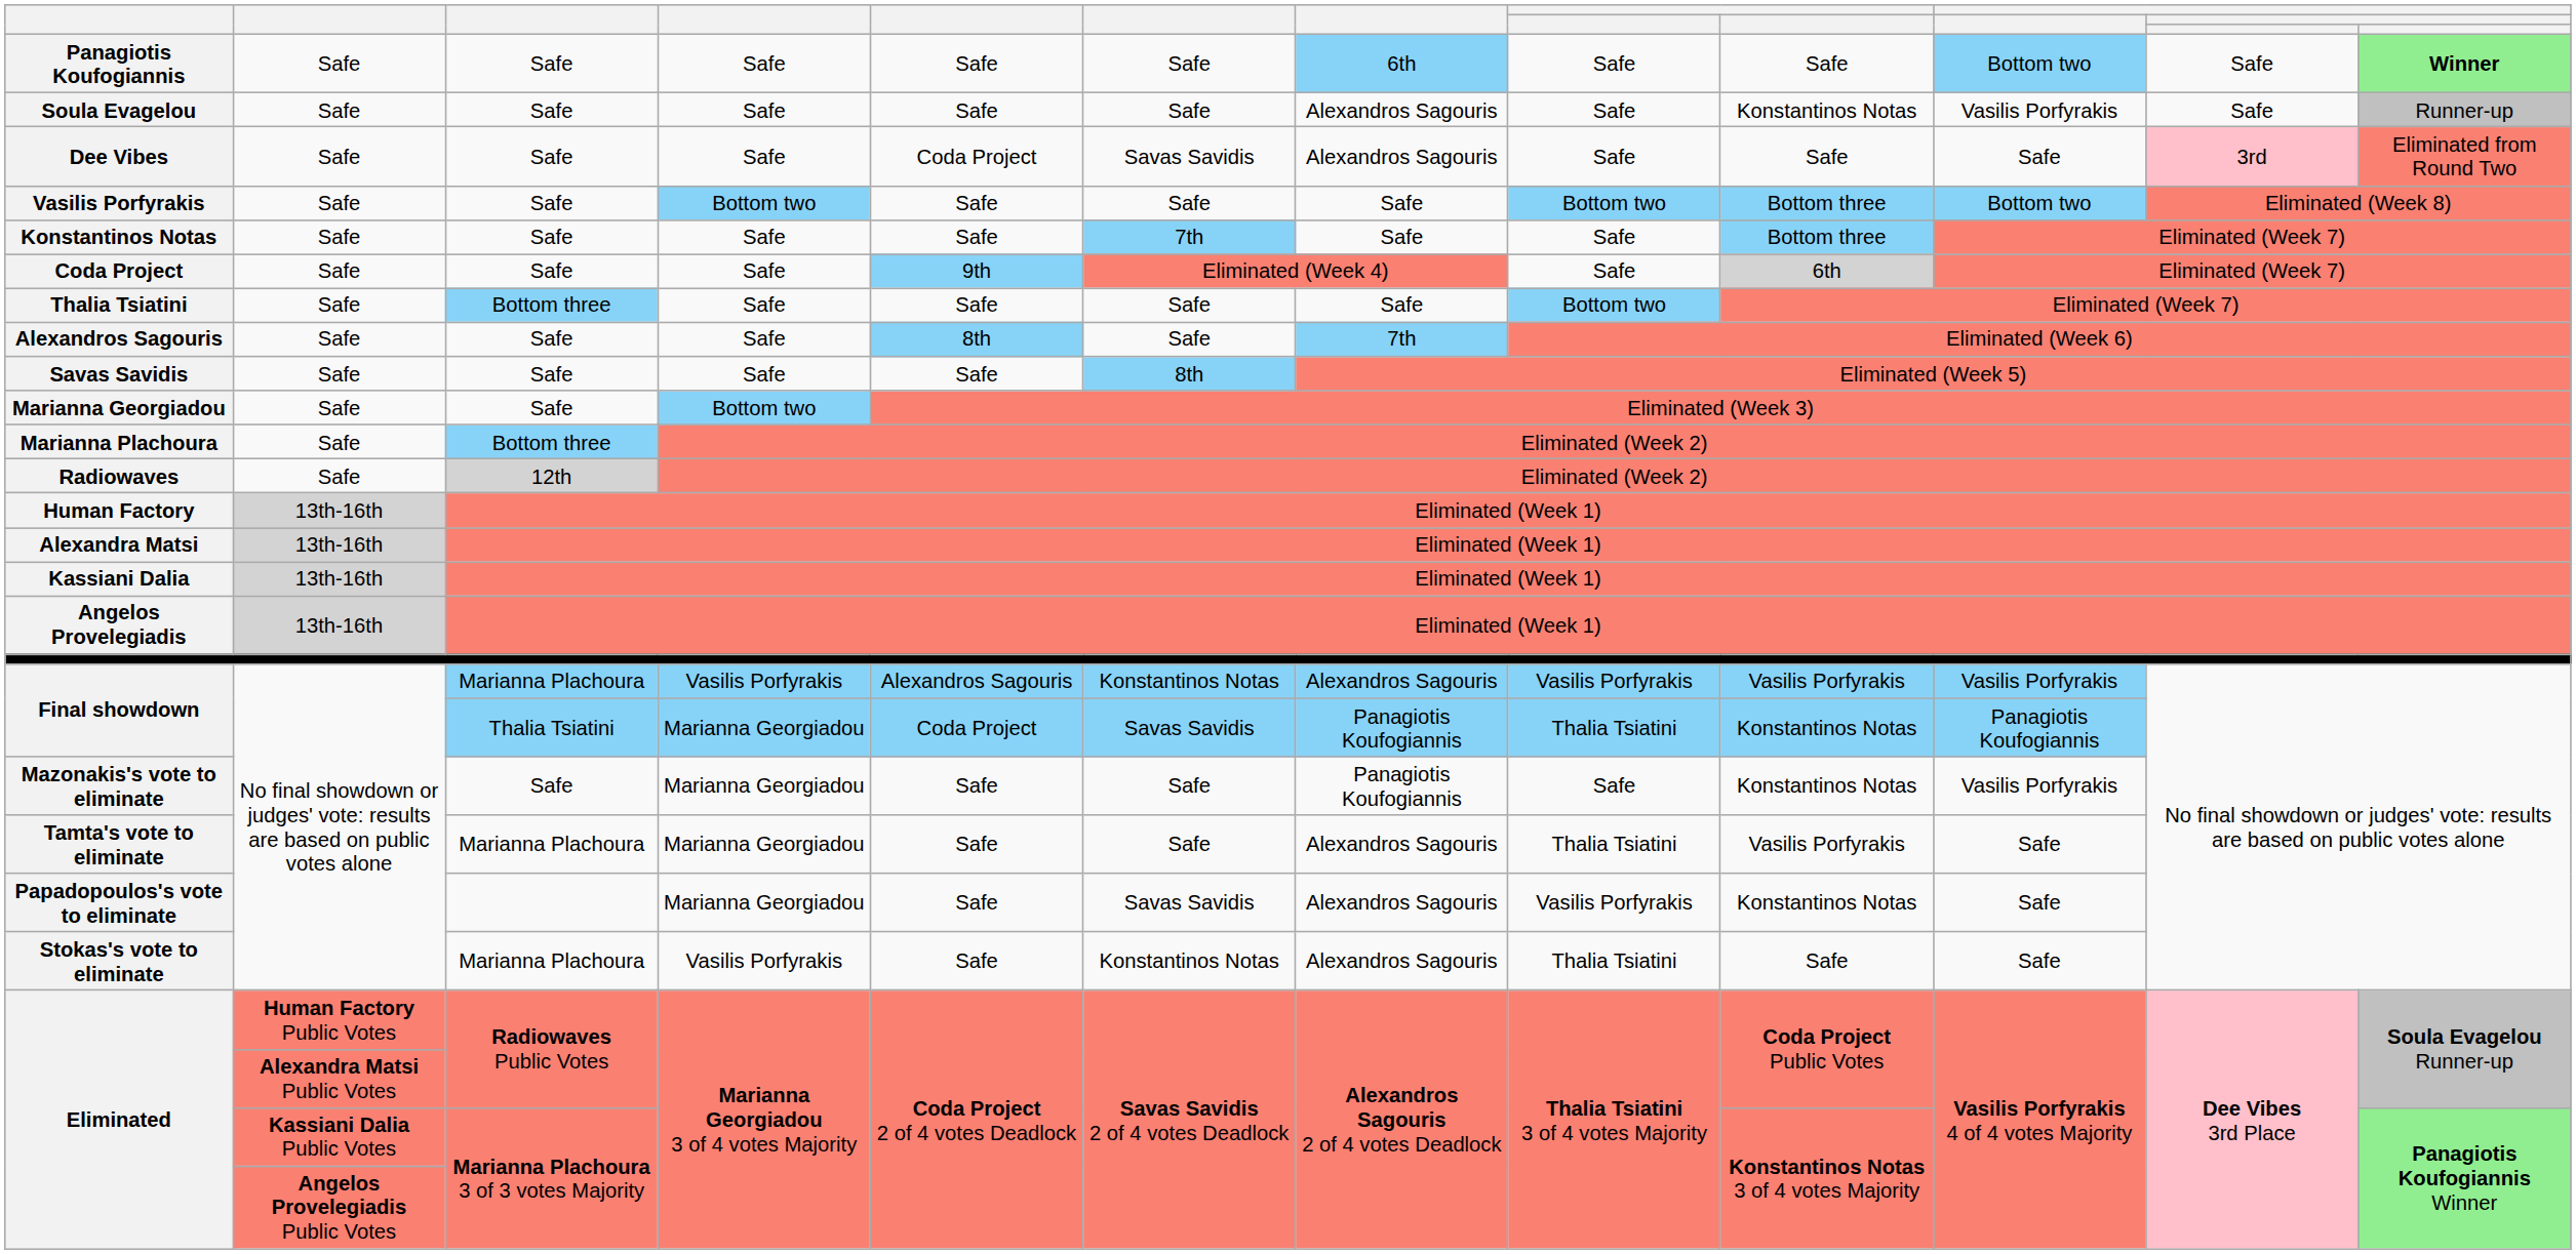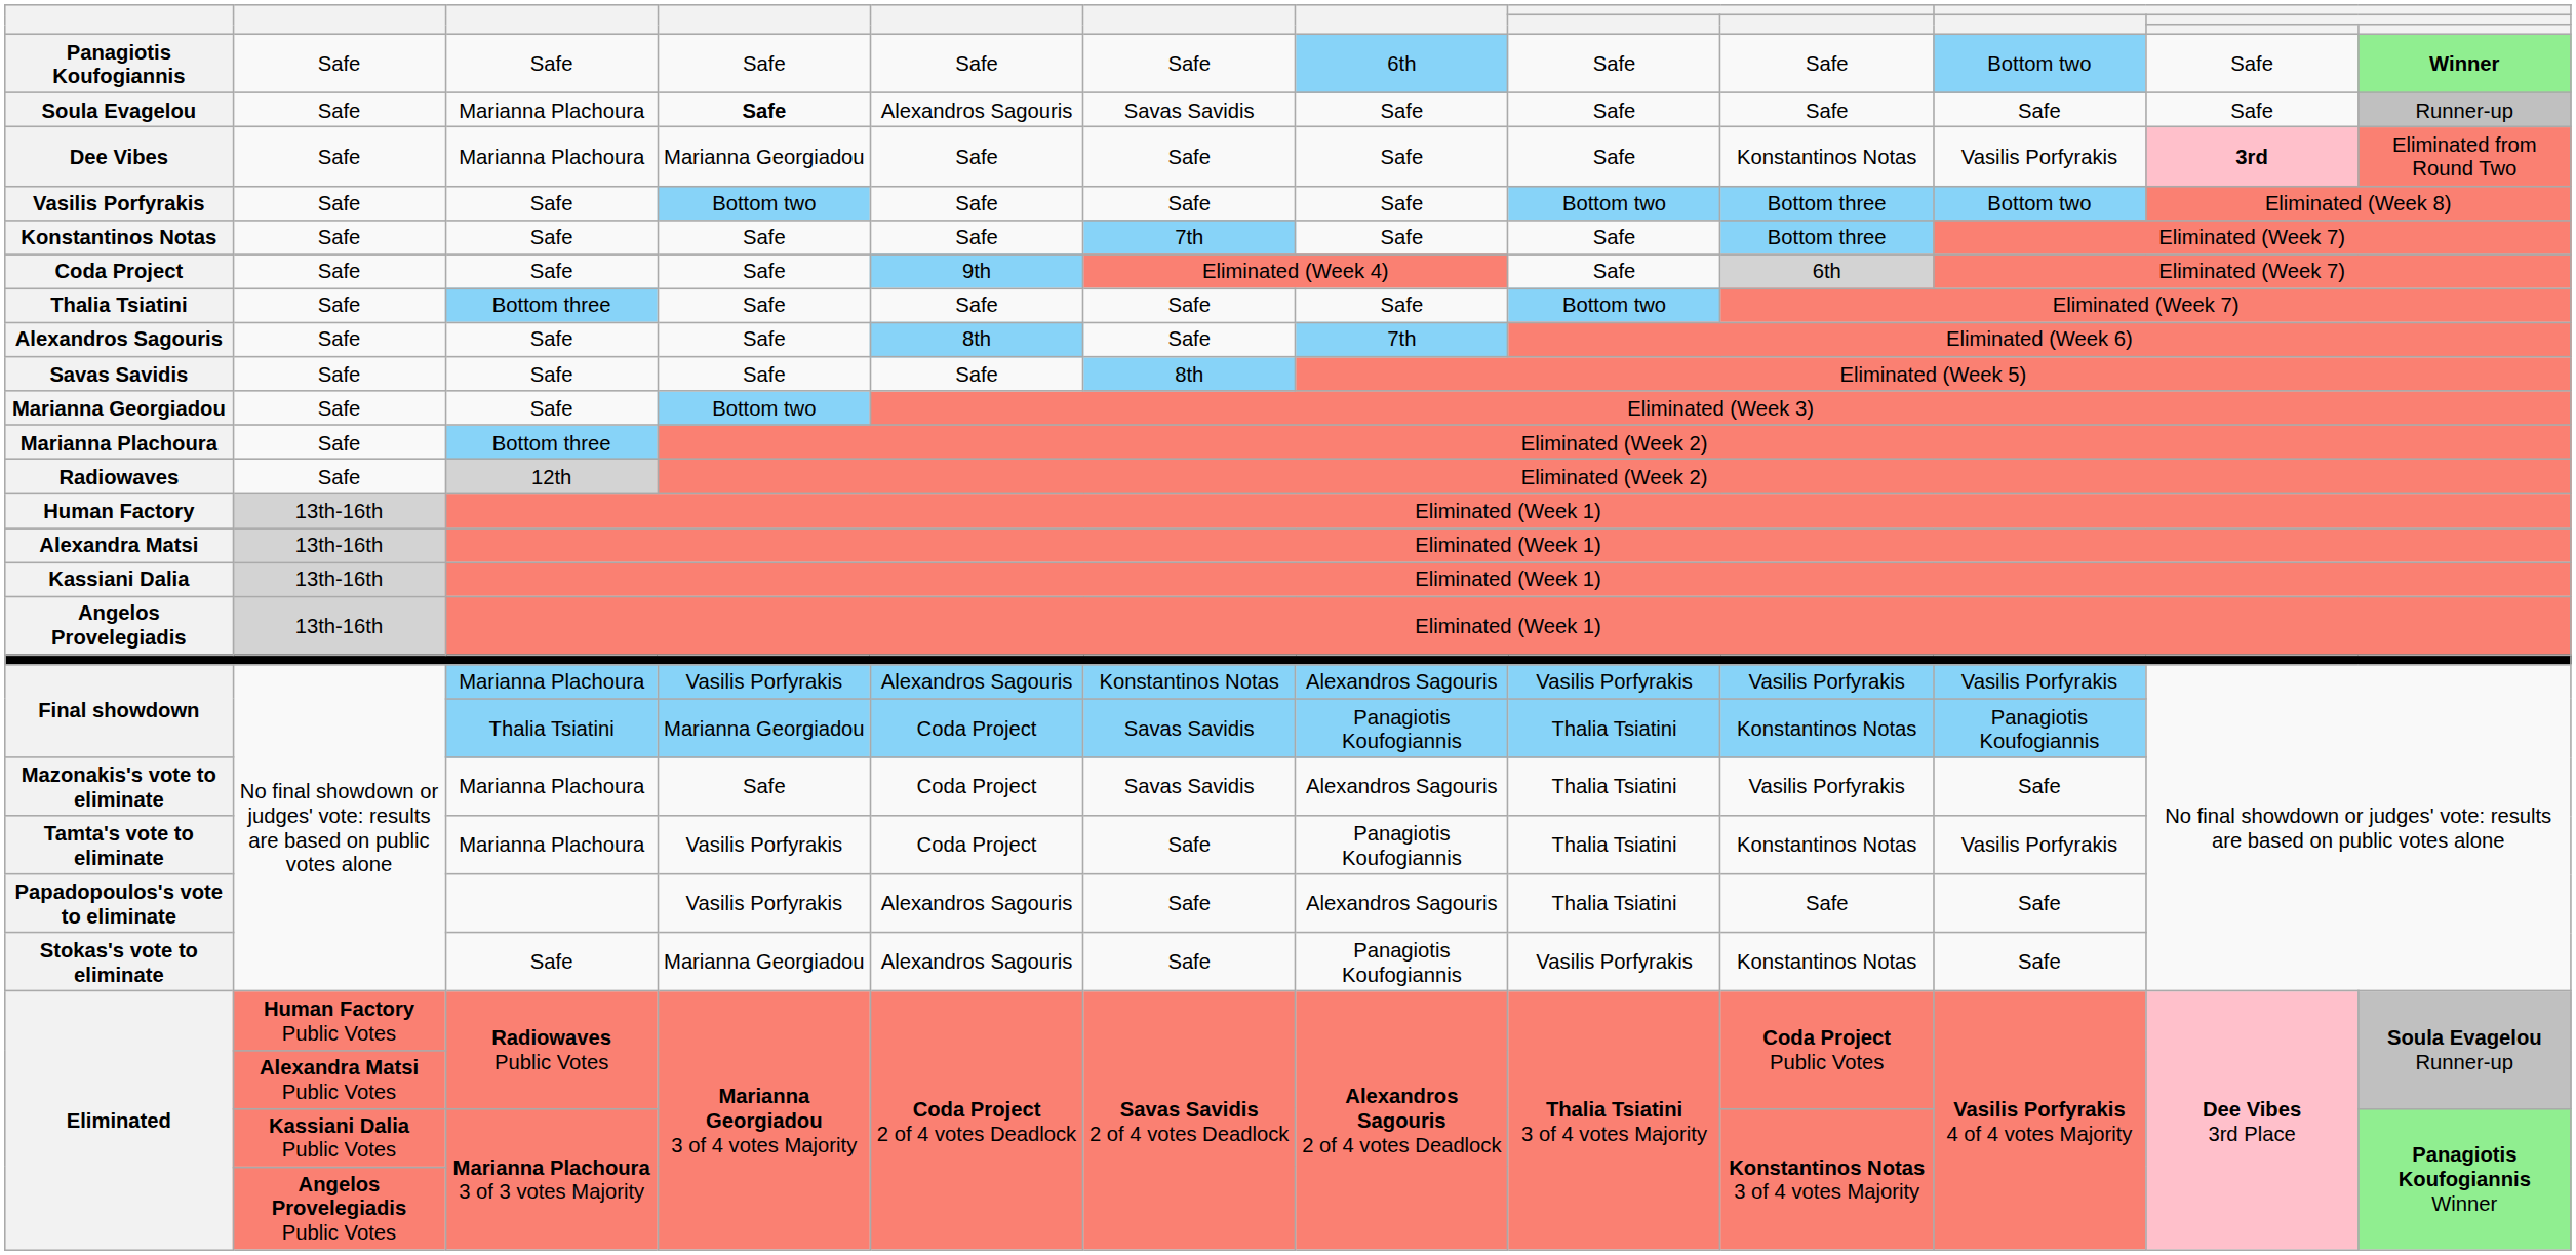 <table class="wikitable" style="text-align:center; font-size:80%; width: 100%">
 <tr>
 <th rowspan="3" style="width: 6%;"></th>
 <th rowspan="3" style="width: 6%;"></th>
 <th rowspan="3" style="width: 6%;"></th>
 <th rowspan="3" style="width: 6%;"></th>
 <th rowspan="3" style="width: 6%;"></th>
 <th rowspan="3" style="width: 6%;"></th>
 <th rowspan="3" style="width: 6%;"></th>
 <th colspan="2" style="width: 6%;"></th>
 <th colspan="3" style="width: 6%;"></th>
 </tr>
 <tr>
 <th rowspan="2" style="width: 6%"></th>
 <th rowspan="2" style="width: 6%"></th>
 <th rowspan="2" style="width: 6%"></th>
 <th colspan="2" style="width: 6%"></th>
 </tr>
 <tr>
 <th style="width: 6%"></th>
 <th style="width: 6%"></th>
 </tr>
 <tr>
 <th scope="row">Panagiotis Koufogiannis</th>
 <td>Safe</td>
 <td>Safe</td>
 <td>Safe</td>
 <td>Safe</td>
 <td>Safe</td>
 <td style="background:#87D3F8">6th</td>
 <td>Safe</td>
 <td>Safe</td>
 <td style="background:#87D3F8">Bottom two</td>
 <td>Safe</td>
 <td style="background:lightgreen"><strong>Winner</strong></td>
 </tr>
 <tr>
 <th scope="row">Soula Evagelou</th>
 <td>Safe</td>
+<td>Marianna Plachoura</td>
+<td><strong>Safe</strong></td>
+<td>Alexandros Sagouris</td>
+<td>Savas Savidis</td>
 <td>Safe</td>
 <td>Safe</td>
 <td>Safe</td>
 <td>Safe</td>
-<td>Alexandros Sagouris</td>
-<td>Safe</td>
-<td>Konstantinos Notas</td>
-<td>Vasilis Porfyrakis</td>
 <td>Safe</td>
 <td style="background:silver">Runner-up</td>
 </tr>
 <tr>
 <th scope="row">Dee Vibes</th>
 <td>Safe</td>
-<td>Safe</td>
-<td>Safe</td>
-<td>Coda Project</td>
-<td>Savas Savidis</td>
-<td>Alexandros Sagouris</td>
+<td>Marianna Plachoura</td>
+<td>Marianna Georgiadou</td>
 <td>Safe</td>
 <td>Safe</td>
 <td>Safe</td>
-<td style="background:pink">3rd</td>
+<td>Safe</td>
+<td>Konstantinos Notas</td>
+<td>Vasilis Porfyrakis</td>
+<td style="background:pink"><strong>3rd</strong></td>
 <td style="background:salmon;">Eliminated from Round Two</td>
 </tr>
 <tr>
 <th scope="row">Vasilis Porfyrakis</th>
 <td>Safe</td>
 <td>Safe</td>
 <td style="background:#87D3F8">Bottom two</td>
 <td>Safe</td>
 <td>Safe</td>
 <td>Safe</td>
 <td style="background:#87D3F8">Bottom two</td>
 <td style="background:#87D3F8">Bottom three</td>
 <td style="background:#87D3F8">Bottom two</td>
 <td colspan="3" style="background:salmon;">Eliminated (Week 8)</td>
 </tr>
 <tr>
 <th scope="row">Konstantinos Notas</th>
 <td>Safe</td>
 <td>Safe</td>
 <td>Safe</td>
 <td>Safe</td>
 <td style="background:#87D3F8">7th</td>
 <td>Safe</td>
 <td>Safe</td>
 <td style="background:#87D3F8">Bottom three</td>
 <td colspan="8" style="background:salmon;">Eliminated (Week 7)</td>
 </tr>
 <tr>
 <th scope="row">Coda Project</th>
 <td>Safe</td>
 <td>Safe</td>
 <td>Safe</td>
 <td style="background:#87D3F8">9th</td>
 <td colspan="2" style="background:salmon;">Eliminated (Week 4)</td>
 <td>Safe</td>
 <td style="width: 150px; background:lightgrey">6th</td>
 <td colspan="8" style="background:salmon;">Eliminated (Week 7)</td>
 </tr>
 <tr>
 <th scope="row">Thalia Tsiatini</th>
 <td>Safe</td>
 <td style="background:#87D3F8">Bottom three</td>
 <td>Safe</td>
 <td>Safe</td>
 <td>Safe</td>
 <td>Safe</td>
 <td style="background:#87D3F8">Bottom two</td>
 <td colspan="8" style="background:salmon;">Eliminated (Week 7)</td>
 </tr>
 <tr>
 <th scope="row">Alexandros Sagouris</th>
 <td>Safe</td>
 <td>Safe</td>
 <td>Safe</td>
 <td style="background:#87D3F8">8th</td>
 <td>Safe</td>
 <td style="background:#87D3F8">7th</td>
 <td colspan="8" style="background:salmon;">Eliminated (Week 6)</td>
 </tr>
 <tr>
 <th scope="row">Savas Savidis</th>
 <td>Safe</td>
 <td>Safe</td>
 <td>Safe</td>
 <td>Safe</td>
 <td style="background:#87D3F8">8th</td>
 <td colspan="8" style="background:salmon;">Eliminated (Week 5)</td>
 </tr>
 <tr>
 <th scope="row">Marianna Georgiadou</th>
 <td>Safe</td>
 <td>Safe</td>
 <td style="background:#87D3F8">Bottom two</td>
 <td colspan="10" style="background:salmon;">Eliminated (Week 3)</td>
 </tr>
 <tr>
 <th scope="row">Marianna Plachoura</th>
 <td>Safe</td>
 <td style="background:#87D3F8">Bottom three</td>
 <td colspan="11" style="background:salmon;">Eliminated (Week 2)</td>
 </tr>
 <tr>
 <th scope="row">Radiowaves</th>
 <td>Safe</td>
 <td style="width: 150px; background:lightgrey">12th</td>
 <td colspan="11" style="background:salmon;">Eliminated (Week 2)</td>
 </tr>
 <tr>
 <th scope="row">Human Factory</th>
 <td style="width: 150px; background:lightgrey">13th-16th</td>
 <td colspan="12" style="background:salmon;">Eliminated (Week 1)</td>
 </tr>
 <tr>
 <th scope="row">Alexandra Matsi</th>
 <td style="width: 150px; background:lightgrey">13th-16th</td>
 <td colspan="12" style="background:salmon;">Eliminated (Week 1)</td>
 </tr>
 <tr>
 <th scope="row">Kassiani Dalia</th>
 <td style="width: 150px; background:lightgrey">13th-16th</td>
 <td colspan="12" style="background:salmon;">Eliminated (Week 1)</td>
 </tr>
 <tr>
 <th scope="row">Angelos Provelegiadis</th>
 <td style="width: 150px; background:lightgrey">13th-16th</td>
 <td colspan="12" style="background:salmon;">Eliminated (Week 1)</td>
 </tr>
 <tr>
 <td colspan=17 style="background:#000"></td>
 </tr>
 <tr>
 <th rowspan=2 scope="row">Final showdown</th>
 <td rowspan="6" colspan="1">No final showdown or judges' vote: results are based on public votes alone</td>
 <td style="background:#87D3F8">Marianna Plachoura</td>
 <td style="background:#87D3F8">Vasilis Porfyrakis</td>
 <td style="background:#87D3F8">Alexandros Sagouris</td>
 <td style="background:#87D3F8">Konstantinos Notas</td>
 <td style="background:#87D3F8">Alexandros Sagouris</td>
 <td style="background:#87D3F8">Vasilis Porfyrakis</td>
 <td style="background:#87D3F8">Vasilis Porfyrakis</td>
 <td style="background:#87D3F8">Vasilis Porfyrakis</td>
 <td rowspan="6" colspan="3">No final showdown or judges' vote: results are based on public votes alone</td>
 </tr>
 <tr>
 <td style="background:#87D3F8">Thalia Tsiatini</td>
 <td style="background:#87D3F8">Marianna Georgiadou</td>
 <td style="background:#87D3F8">Coda Project</td>
 <td style="background:#87D3F8">Savas Savidis</td>
 <td style="background:#87D3F8">Panagiotis Koufogiannis</td>
 <td style="background:#87D3F8">Thalia Tsiatini</td>
 <td style="background:#87D3F8">Konstantinos Notas</td>
 <td style="background:#87D3F8">Panagiotis Koufogiannis</td>
 </tr>
 <tr>
 <th scope="row">Mazonakis's vote to eliminate</th>
+<td>Marianna Plachoura</td>
 <td>Safe</td>
-<td>Marianna Georgiadou</td>
-<td>Safe</td>
-<td>Safe</td>
-<td>Panagiotis Koufogiannis</td>
-<td>Safe</td>
-<td>Konstantinos Notas</td>
-<td>Vasilis Porfyrakis</td>
-</tr>
-<tr>
-<th scope="row">Tamta's vote to eliminate</th>
-<td>Marianna Plachoura</td>
-<td>Marianna Georgiadou</td>
-<td>Safe</td>
-<td>Safe</td>
+<td>Coda Project</td>
+<td>Savas Savidis</td>
 <td>Alexandros Sagouris</td>
 <td>Thalia Tsiatini</td>
 <td>Vasilis Porfyrakis</td>
 <td>Safe</td>
 </tr>
 <tr>
+<th scope="row">Tamta's vote to eliminate</th>
+<td>Marianna Plachoura</td>
+<td>Vasilis Porfyrakis</td>
+<td>Coda Project</td>
+<td>Safe</td>
+<td>Panagiotis Koufogiannis</td>
+<td>Thalia Tsiatini</td>
+<td>Konstantinos Notas</td>
+<td>Vasilis Porfyrakis</td>
+</tr>
+<tr>
 <th scope="row">Papadopoulos's vote to eliminate</th>
 <td></td>
-<td>Marianna Georgiadou</td>
+<td>Vasilis Porfyrakis</td>
+<td>Alexandros Sagouris</td>
 <td>Safe</td>
-<td>Savas Savidis</td>
 <td>Alexandros Sagouris</td>
-<td>Vasilis Porfyrakis</td>
-<td>Konstantinos Notas</td>
+<td>Thalia Tsiatini</td>
+<td>Safe</td>
 <td>Safe</td>
 </tr>
 <tr>
 <th scope="row">Stokas's vote to eliminate</th>
-<td>Marianna Plachoura</td>
+<td>Safe</td>
+<td>Marianna Georgiadou</td>
+<td>Alexandros Sagouris</td>
+<td>Safe</td>
+<td>Panagiotis Koufogiannis</td>
 <td>Vasilis Porfyrakis</td>
-<td>Safe</td>
 <td>Konstantinos Notas</td>
-<td>Alexandros Sagouris</td>
-<td>Thalia Tsiatini</td>
-<td>Safe</td>
 <td>Safe</td>
 </tr>
 <tr>
 <th rowspan="4" scope="row">Eliminated</th>
 <td style="background:#FA8072"><strong>Human Factory</strong> <br>Public Votes</td>
 <td rowspan="2" style="background:#FA8072"><strong>Radiowaves</strong><br>Public Votes</td>
 <td rowspan="4" style="background:#FA8072"><strong>Marianna Georgiadou</strong> <br> 3 of 4 votes Majority</td>
 <td rowspan="4" style="background:#FA8072"><strong>Coda Project</strong> <br> 2 of 4 votes Deadlock</td>
 <td rowspan="4" style="background:#FA8072"><strong>Savas Savidis</strong> <br> 2 of 4 votes Deadlock</td>
 <td rowspan="4" style="background:#FA8072"><strong>Alexandros Sagouris</strong> <br> 2 of 4 votes Deadlock</td>
 <td rowspan="4" style="background:#FA8072"><strong>Thalia Tsiatini</strong><br> 3 of 4 votes Majority</td>
 <td rowspan="2" style="background:#FA8072"><strong>Coda Project</strong><br>Public Votes</td>
 <td rowspan="4" style="background:#FA8072"><strong>Vasilis Porfyrakis</strong> <br>  4 of 4 votes Majority</td>
 <td rowspan="4" style="background:pink"><strong>Dee Vibes</strong> <br> 3rd Place</td>
 <td rowspan="2" style="background:silver"><strong>Soula Evagelou</strong><br>Runner-up</td>
 </tr>
 <tr>
 <td style="background:#FA8072"><strong>Alexandra Matsi</strong> <br>Public Votes</td>
 </tr>
 <tr>
 <td style="background:#FA8072"><strong>Kassiani Dalia</strong> <br>Public Votes</td>
 <td rowspan=2 style="background:#FA8072"><strong>Marianna Plachoura</strong> <br> 3 of 3 votes Majority</td>
 <td rowspan=2 style="background:#FA8072"><strong>Konstantinos Notas</strong> <br> 3 of 4 votes Majority</td>
 <td rowspan="2" style="background:lightgreen"><strong>Panagiotis Koufogiannis</strong><br>Winner</td>
 </tr>
 <tr>
 <td style="background:#FA8072"><strong>Angelos Provelegiadis</strong><br> Public Votes</td>
 </tr>
 </table>
